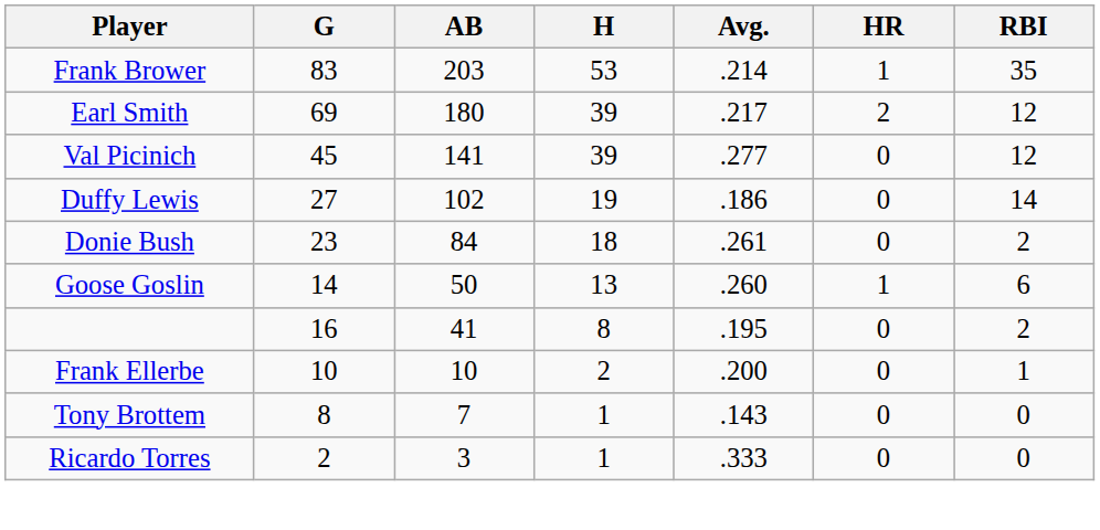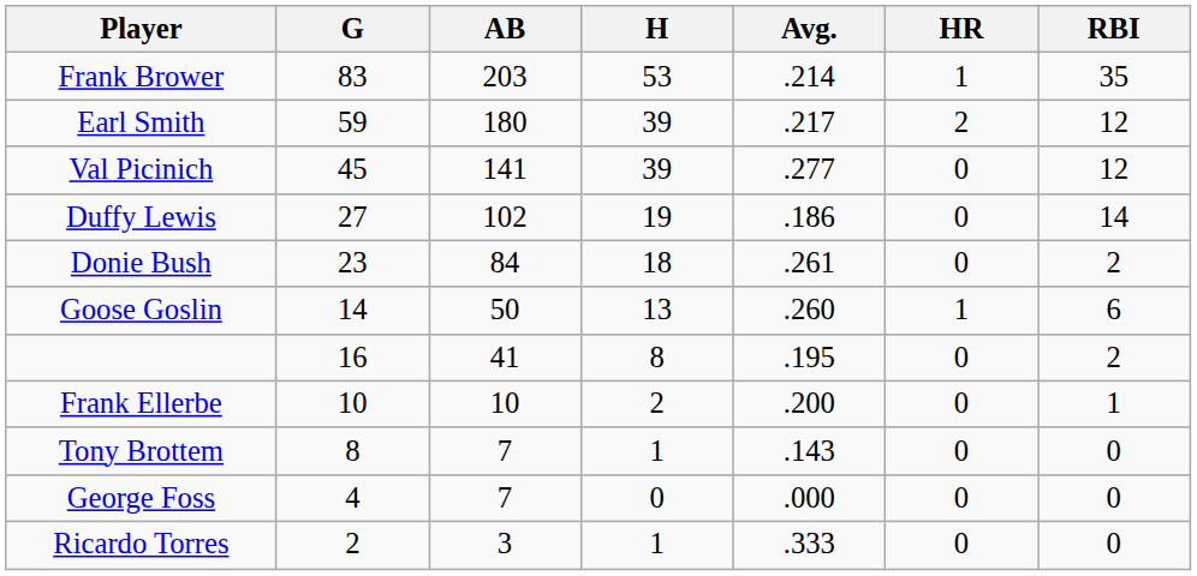 <table class="wikitable sortable">
 <tr>
 <th bgcolor="#DDDDFF" width="16%">Player</th>
 <th bgcolor="#DDDDFF" width="9%">G</th>
 <th bgcolor="#DDDDFF" width="9%">AB</th>
 <th bgcolor="#DDDDFF" width="9%">H</th>
 <th bgcolor="#DDDDFF" width="9%">Avg.</th>
 <th bgcolor="#DDDDFF" width="9%">HR</th>
 <th bgcolor="#DDDDFF" width="9%">RBI</th>
 </tr>
 <tr align="center">
 <td><a href='#'>Frank Brower</a></td>
 <td>83</td>
 <td>203</td>
 <td>53</td>
 <td>.214</td>
 <td>1</td>
 <td>35</td>
 </tr>
 <tr align="center">
 <td><a href='#'>Earl Smith</a></td>
-<td>69</td>
+<td>59</td>
 <td>180</td>
 <td>39</td>
 <td>.217</td>
 <td>2</td>
 <td>12</td>
 </tr>
 <tr align="center">
 <td><a href='#'>Val Picinich</a></td>
 <td>45</td>
 <td>141</td>
 <td>39</td>
 <td>.277</td>
 <td>0</td>
 <td>12</td>
 </tr>
 <tr align="center">
 <td><a href='#'>Duffy Lewis</a></td>
 <td>27</td>
 <td>102</td>
 <td>19</td>
 <td>.186</td>
 <td>0</td>
 <td>14</td>
 </tr>
 <tr align="center">
 <td><a href='#'>Donie Bush</a></td>
 <td>23</td>
 <td>84</td>
 <td>18</td>
 <td>.261</td>
 <td>0</td>
 <td>2</td>
 </tr>
 <tr align="center">
 <td><a href='#'>Goose Goslin</a></td>
 <td>14</td>
 <td>50</td>
 <td>13</td>
 <td>.260</td>
 <td>1</td>
 <td>6</td>
 </tr>
 <tr align="center">
 <td></td>
 <td>16</td>
 <td>41</td>
 <td>8</td>
 <td>.195</td>
 <td>0</td>
 <td>2</td>
 </tr>
 <tr align="center">
 <td><a href='#'>Frank Ellerbe</a></td>
 <td>10</td>
 <td>10</td>
 <td>2</td>
 <td>.200</td>
 <td>0</td>
 <td>1</td>
 </tr>
 <tr align="center">
 <td><a href='#'>Tony Brottem</a></td>
 <td>8</td>
 <td>7</td>
 <td>1</td>
 <td>.143</td>
 <td>0</td>
 <td>0</td>
 </tr>
 <tr align="center">
+<td><a href='#'>George Foss</a></td>
+<td>4</td>
+<td>7</td>
+<td>0</td>
+<td>.000</td>
+<td>0</td>
+<td>0</td>
+</tr>
+<tr align="center">
 <td><a href='#'>Ricardo Torres</a></td>
 <td>2</td>
 <td>3</td>
 <td>1</td>
 <td>.333</td>
 <td>0</td>
 <td>0</td>
 </tr>
 </table>
